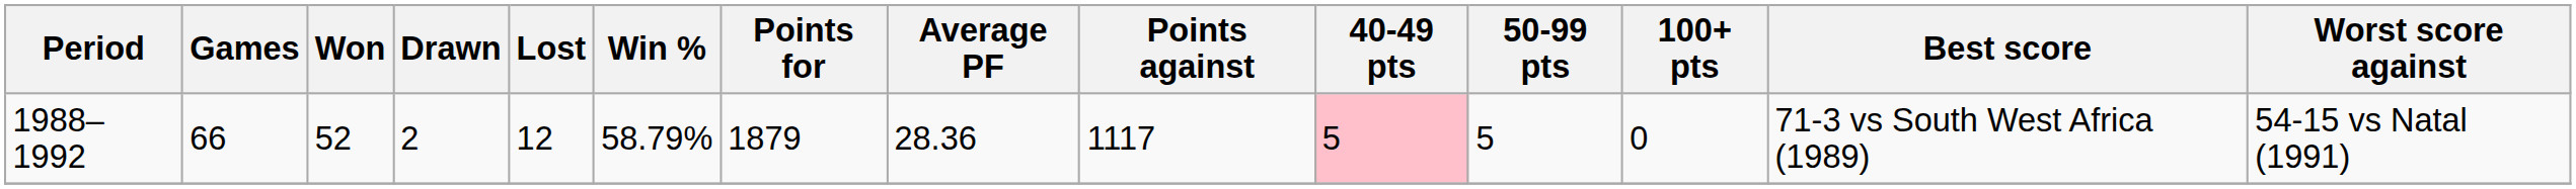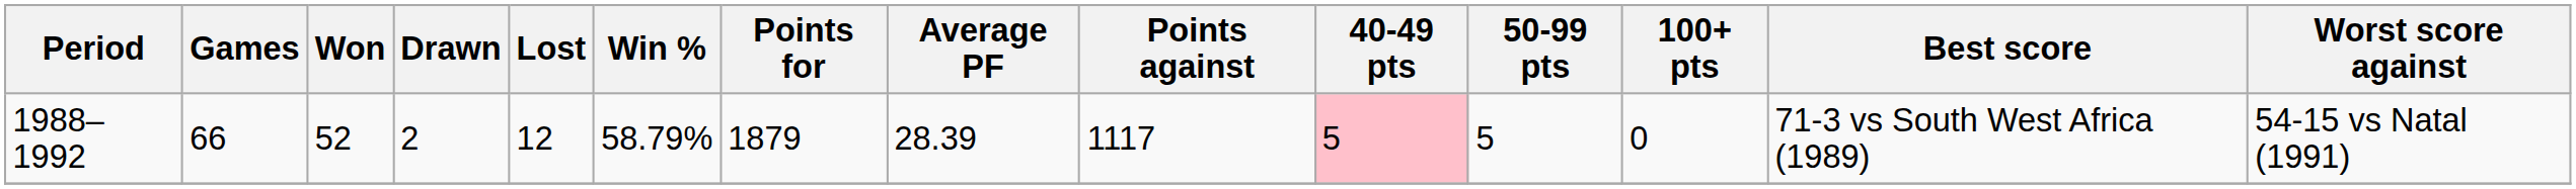 <table class="wikitable">
 <tr>
 <th>Period</th>
 <th>Games</th>
 <th>Won</th>
 <th>Drawn</th>
 <th>Lost</th>
 <th>Win %</th>
 <th>Points for</th>
 <th>Average PF</th>
 <th>Points against</th>
 <th>40-49 pts</th>
 <th>50-99 pts</th>
 <th>100+ pts</th>
 <th>Best score</th>
 <th>Worst score against</th>
 </tr>
 <tr>
 <td>1988–1992</td>
 <td>66</td>
 <td>52</td>
 <td>2</td>
 <td>12</td>
 <td>58.79%</td>
 <td>1879</td>
-<td>28.36</td>
+<td>28.39</td>
 <td>1117</td>
 <td style="background: pink;">5</td>
 <td>5</td>
 <td>0</td>
 <td>71-3 vs South West Africa (1989)</td>
 <td>54-15 vs Natal (1991)</td>
 </tr>
 <tr>
 </tr>
 </table>
